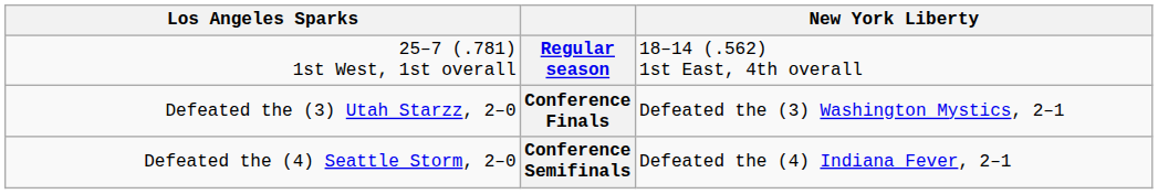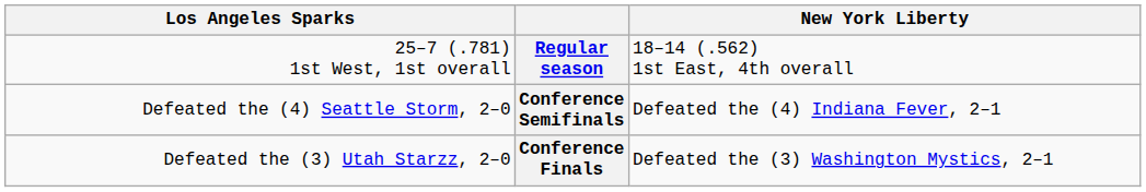 <table class="wikitable" style="width: 60%; font-size:90%;">
 <tr valign=top>
 <th width=50%>Los Angeles Sparks</th>
 <th></th>
 <th width=50%>New York Liberty</th>
 </tr>
 <tr>
 <td align=right>25–7 (.781)<br>1st West, 1st overall</td>
 <th><a href='#'>Regular season</a></th>
 <td align=left>18–14 (.562)<br>1st East, 4th overall</td>
 </tr>
 <tr>
+<td align=right>Defeated the (4) <a href='#'>Seattle Storm</a>, 2–0</td>
+<th>Conference Semifinals</th>
+<td align=left>Defeated the (4) <a href='#'>Indiana Fever</a>, 2–1</td>
+</tr>
+<tr>
 <td align=right>Defeated the (3) <a href='#'>Utah Starzz</a>, 2–0</td>
 <th>Conference Finals</th>
 <td align=left>Defeated the (3) <a href='#'>Washington Mystics</a>, 2–1</td>
 </tr>
-<tr>
-<td align=right>Defeated the (4) <a href='#'>Seattle Storm</a>, 2–0</td>
-<th>Conference Semifinals</th>
-<td align=left>Defeated the (4) <a href='#'>Indiana Fever</a>, 2–1</td>
-</tr>
 </table>
